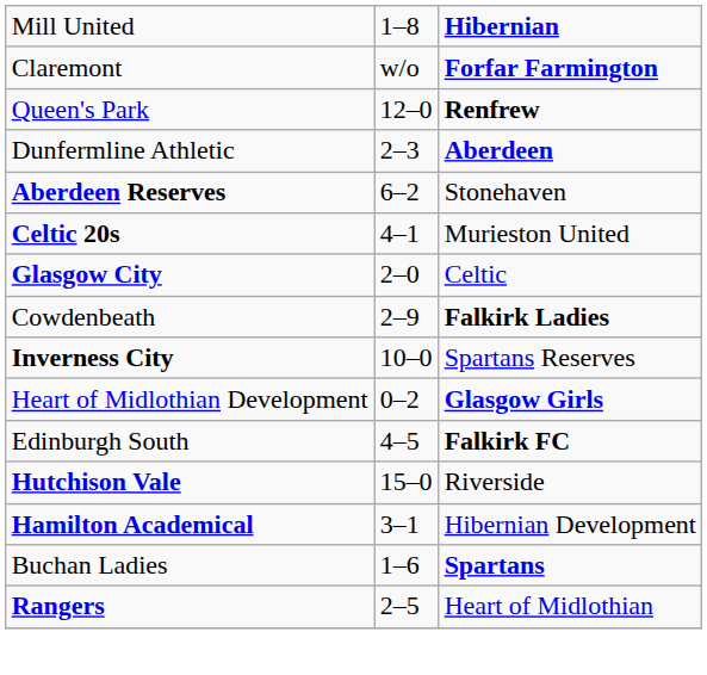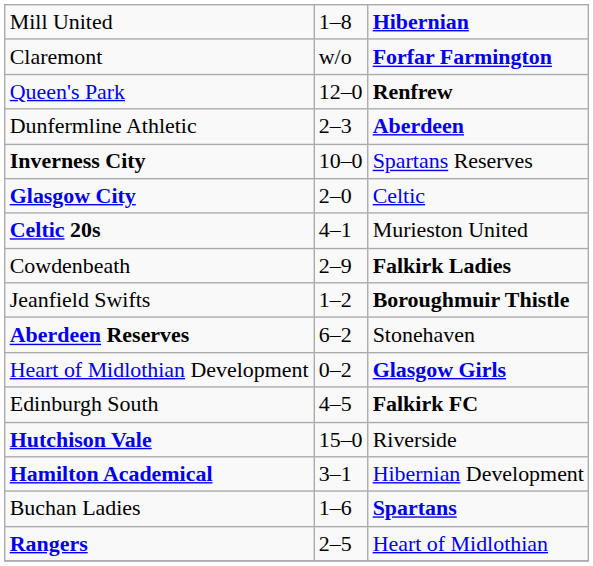 <table class="wikitable">
 <tr>
 <td>Mill United</td>
 <td>1–8</td>
 <td><strong><a href='#'>Hibernian</a></strong></td>
 </tr>
 <tr>
 <td>Claremont</td>
 <td>w/o</td>
 <td><strong><a href='#'>Forfar Farmington</a></strong></td>
 </tr>
 <tr>
 <td><a href='#'>Queen's Park</a></td>
 <td>12–0</td>
 <td><strong>Renfrew</strong></td>
 </tr>
 <tr>
 <td>Dunfermline Athletic</td>
 <td>2–3</td>
 <td><strong><a href='#'>Aberdeen</a></strong></td>
 </tr>
 <tr>
-<td><strong><a href='#'>Aberdeen</a> Reserves</strong></td>
-<td>6–2</td>
-<td>Stonehaven</td>
+<td><strong>Inverness City</strong></td>
+<td>10–0</td>
+<td><a href='#'>Spartans</a> Reserves</td>
+</tr>
+<tr>
+<td><strong><a href='#'>Glasgow City</a></strong></td>
+<td>2–0</td>
+<td><a href='#'>Celtic</a></td>
 </tr>
 <tr>
 <td><strong><a href='#'>Celtic</a> 20s</strong></td>
 <td>4–1</td>
 <td>Murieston United</td>
 </tr>
 <tr>
-<td><strong><a href='#'>Glasgow City</a></strong></td>
-<td>2–0</td>
-<td><a href='#'>Celtic</a></td>
-</tr>
-<tr>
 <td>Cowdenbeath</td>
 <td>2–9</td>
 <td><strong>Falkirk Ladies</strong></td>
 </tr>
 <tr>
-<td><strong>Inverness City</strong></td>
-<td>10–0</td>
-<td><a href='#'>Spartans</a> Reserves</td>
+<td>Jeanfield Swifts</td>
+<td>1–2</td>
+<td><strong>Boroughmuir Thistle</strong></td>
+</tr>
+<tr>
+<td><strong><a href='#'>Aberdeen</a> Reserves</strong></td>
+<td>6–2</td>
+<td>Stonehaven</td>
 </tr>
 <tr>
 <td><a href='#'>Heart of Midlothian</a> Development</td>
 <td>0–2</td>
 <td><strong><a href='#'>Glasgow Girls</a></strong></td>
 </tr>
 <tr>
 <td>Edinburgh South</td>
 <td>4–5</td>
 <td><strong>Falkirk FC</strong></td>
 </tr>
 <tr>
 <td><strong><a href='#'>Hutchison Vale</a></strong></td>
 <td>15–0</td>
 <td>Riverside</td>
 </tr>
 <tr>
 <td><strong><a href='#'>Hamilton Academical</a></strong></td>
 <td>3–1</td>
 <td><a href='#'>Hibernian</a> Development</td>
 </tr>
 <tr>
 <td>Buchan Ladies</td>
 <td>1–6</td>
 <td><strong><a href='#'>Spartans</a></strong></td>
 </tr>
 <tr>
 <td><strong><a href='#'>Rangers</a></strong></td>
 <td>2–5</td>
 <td><a href='#'>Heart of Midlothian</a></td>
 </tr>
 <tr>
 </tr>
 </table>
